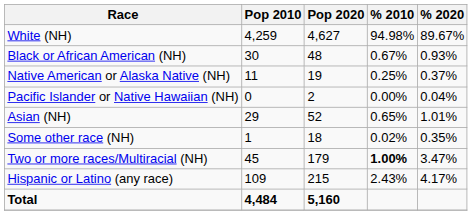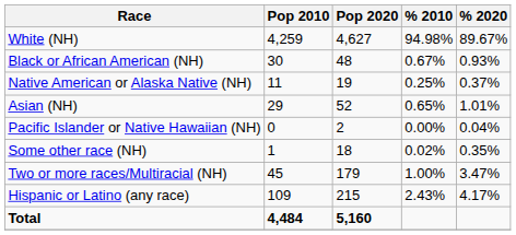 <table class="wikitable">
 <tr>
 <th>Race</th>
 <th>Pop 2010</th>
 <th>Pop 2020</th>
 <th>% 2010</th>
 <th>% 2020</th>
 </tr>
 <tr>
 <td><a href='#'>White</a> (NH)</td>
 <td>4,259</td>
 <td>4,627</td>
 <td>94.98%</td>
 <td>89.67%</td>
 </tr>
 <tr>
 <td><a href='#'>Black or African American</a> (NH)</td>
 <td>30</td>
 <td>48</td>
 <td>0.67%</td>
 <td>0.93%</td>
 </tr>
 <tr>
 <td><a href='#'>Native American</a> or <a href='#'>Alaska Native</a> (NH)</td>
 <td>11</td>
 <td>19</td>
 <td>0.25%</td>
 <td>0.37%</td>
 </tr>
 <tr>
+<td><a href='#'>Asian</a> (NH)</td>
+<td>29</td>
+<td>52</td>
+<td>0.65%</td>
+<td>1.01%</td>
+</tr>
+<tr>
 <td><a href='#'>Pacific Islander</a> or <a href='#'>Native Hawaiian</a> (NH)</td>
 <td>0</td>
 <td>2</td>
 <td>0.00%</td>
 <td>0.04%</td>
-</tr>
-<tr>
-<td><a href='#'>Asian</a> (NH)</td>
-<td>29</td>
-<td>52</td>
-<td>0.65%</td>
-<td>1.01%</td>
 </tr>
 <tr>
 <td><a href='#'>Some other race</a> (NH)</td>
 <td>1</td>
 <td>18</td>
 <td>0.02%</td>
 <td>0.35%</td>
 </tr>
 <tr>
 <td><a href='#'>Two or more races/Multiracial</a> (NH)</td>
 <td>45</td>
 <td>179</td>
-<td><strong>1.00%</strong></td>
+<td>1.00%</td>
 <td>3.47%</td>
 </tr>
 <tr>
 <td><a href='#'>Hispanic or Latino</a> (any race)</td>
 <td>109</td>
 <td>215</td>
 <td>2.43%</td>
 <td>4.17%</td>
 </tr>
 <tr>
 <td><strong>Total</strong></td>
 <td><strong>4,484</strong></td>
 <td><strong>5,160</strong></td>
 <td></td>
 <td></td>
 </tr>
 <tr>
 </tr>
 </table>
